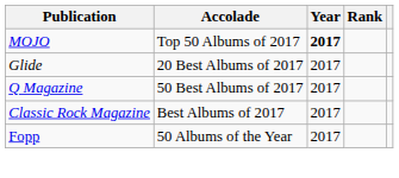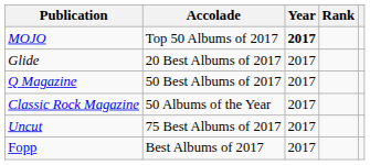 <table class="sortable wikitable">
 <tr>
 <th>Publication</th>
 <th>Accolade</th>
 <th>Year</th>
 <th>Rank</th>
 <th class="unsortable"></th>
 </tr>
 <tr>
 <td><em><a href='#'>MOJO</a></em></td>
 <td>Top 50 Albums of 2017</td>
 <td><strong>2017</strong></td>
 <td></td>
 <td></td>
 </tr>
 <tr>
 <td><em>Glide</em></td>
 <td>20 Best Albums of 2017</td>
 <td>2017</td>
 <td></td>
 <td></td>
 </tr>
 <tr>
 <td><em><a href='#'>Q Magazine</a></em></td>
 <td>50 Best Albums of 2017</td>
 <td>2017</td>
 <td></td>
 <td></td>
 </tr>
 <tr>
 <td><em><a href='#'>Classic Rock Magazine</a></em></td>
-<td>Best Albums of 2017</td>
+<td>50 Albums of the Year</td>
+<td>2017</td>
+<td></td>
+<td></td>
+</tr>
+<tr>
+<td><em><a href='#'>Uncut</a></em></td>
+<td>75 Best Albums of 2017</td>
 <td>2017</td>
 <td></td>
 <td></td>
 </tr>
 <tr>
 <td><a href='#'>Fopp</a></td>
-<td>50 Albums of the Year</td>
+<td>Best Albums of 2017</td>
 <td>2017</td>
 <td></td>
 <td></td>
 </tr>
 </table>
